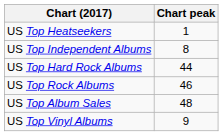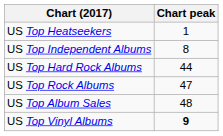 <table class="wikitable">
 <tr>
 <th>Chart (2017)</th>
 <th>Chart peak</th>
 </tr>
 <tr>
 <td>US <em><a href='#'>Top Heatseekers</a></em></td>
 <td align="center">1</td>
 </tr>
 <tr>
 <td>US <em><a href='#'>Top Independent Albums</a></em></td>
 <td align="center">8</td>
 </tr>
 <tr>
 <td>US <em><a href='#'>Top Hard Rock Albums</a></em></td>
 <td align="center">44</td>
 </tr>
 <tr>
 <td>US <em><a href='#'>Top Rock Albums</a></em></td>
-<td align="center">46</td>
+<td align="center">47</td>
 </tr>
 <tr>
 <td>US <em><a href='#'>Top Album Sales</a></em></td>
 <td align="center">48</td>
 </tr>
 <tr>
 <td>US <em><a href='#'>Top Vinyl Albums</a></em></td>
-<td align="center">9</td>
+<td align="center"><strong>9</strong></td>
 </tr>
 </table>
